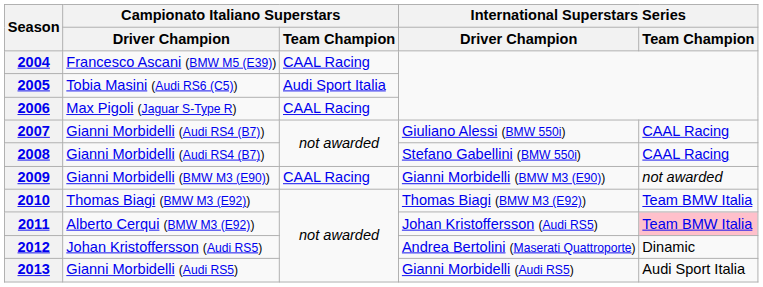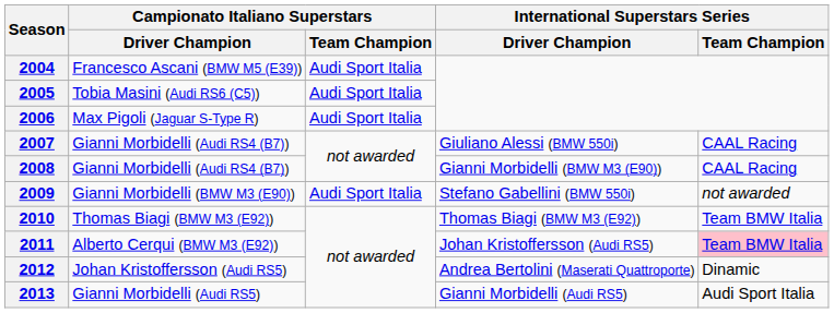 <table class="wikitable">
 <tr>
 <th rowspan=2>Season</th>
 <th colspan=2>Campionato Italiano Superstars</th>
 <th colspan=2>International Superstars Series</th>
 </tr>
 <tr>
 <th>Driver Champion</th>
 <th>Team Champion</th>
 <th>Driver Champion</th>
 <th>Team Champion</th>
 </tr>
 <tr>
 <th><a href='#'>2004</a></th>
 <td> <a href='#'>Francesco Ascani</a> <small>(<a href='#'>BMW M5 (E39)</a>)</small></td>
-<td> <a href='#'>CAAL Racing</a></td>
+<td> <a href='#'>Audi Sport Italia</a></td>
 <td colspan=2 rowspan=3></td>
 </tr>
 <tr>
 <th><a href='#'>2005</a></th>
 <td> <a href='#'>Tobia Masini</a> <small>(<a href='#'>Audi RS6 (C5)</a>)</small></td>
 <td> <a href='#'>Audi Sport Italia</a></td>
 </tr>
 <tr>
 <th><a href='#'>2006</a></th>
 <td> <a href='#'>Max Pigoli</a> <small>(<a href='#'>Jaguar S-Type R</a>)</small></td>
-<td> <a href='#'>CAAL Racing</a></td>
+<td> <a href='#'>Audi Sport Italia</a></td>
 </tr>
 <tr>
 <th><a href='#'>2007</a></th>
 <td> <a href='#'>Gianni Morbidelli</a> <small>(<a href='#'>Audi RS4 (B7)</a>)</small></td>
 <td rowspan=2 style="text-align:center;"><em>not awarded</em></td>
 <td> <a href='#'>Giuliano Alessi</a> <small>(<a href='#'>BMW 550i</a>)</small></td>
 <td> <a href='#'>CAAL Racing</a></td>
 </tr>
 <tr>
 <th><a href='#'>2008</a></th>
 <td> <a href='#'>Gianni Morbidelli</a> <small>(<a href='#'>Audi RS4 (B7)</a>)</small></td>
-<td> <a href='#'>Stefano Gabellini</a> <small>(<a href='#'>BMW 550i</a>)</small></td>
+<td> <a href='#'>Gianni Morbidelli</a> <small>(<a href='#'>BMW M3 (E90)</a>)</small></td>
 <td> <a href='#'>CAAL Racing</a></td>
 </tr>
 <tr>
 <th><a href='#'>2009</a></th>
 <td> <a href='#'>Gianni Morbidelli</a> <small>(<a href='#'>BMW M3 (E90)</a>)</small></td>
-<td> <a href='#'>CAAL Racing</a></td>
-<td> <a href='#'>Gianni Morbidelli</a> <small>(<a href='#'>BMW M3 (E90)</a>)</small></td>
+<td> <a href='#'>Audi Sport Italia</a></td>
+<td> <a href='#'>Stefano Gabellini</a> <small>(<a href='#'>BMW 550i</a>)</small></td>
 <td><em>not awarded</em></td>
 </tr>
 <tr>
 <th><a href='#'>2010</a></th>
 <td> <a href='#'>Thomas Biagi</a> <small>(<a href='#'>BMW M3 (E92)</a>)</small></td>
 <td rowspan=4 style="text-align:center;"><em>not awarded</em></td>
 <td> <a href='#'>Thomas Biagi</a> <small>(<a href='#'>BMW M3 (E92)</a>)</small></td>
 <td> <a href='#'>Team BMW Italia</a></td>
 </tr>
 <tr>
 <th><a href='#'>2011</a></th>
 <td> <a href='#'>Alberto Cerqui</a> <small>(<a href='#'>BMW M3 (E92)</a>)</small></td>
 <td> <a href='#'>Johan Kristoffersson</a> <small>(<a href='#'>Audi RS5</a>)</small></td>
 <td style="background: pink;"> <a href='#'>Team BMW Italia</a></td>
 </tr>
 <tr>
 <th><a href='#'>2012</a></th>
 <td> <a href='#'>Johan Kristoffersson</a> <small>(<a href='#'>Audi RS5</a>)</small></td>
 <td> <a href='#'>Andrea Bertolini</a> <small>(<a href='#'>Maserati Quattroporte</a>)</small></td>
 <td> Dinamic</td>
 </tr>
 <tr>
 <th><a href='#'>2013</a></th>
 <td> <a href='#'>Gianni Morbidelli</a> <small>(<a href='#'>Audi RS5</a>)</small></td>
 <td> <a href='#'>Gianni Morbidelli</a> <small>(<a href='#'>Audi RS5</a>)</small></td>
 <td> Audi Sport Italia</td>
 </tr>
 </table>
